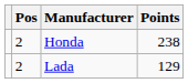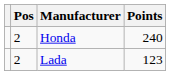 <table class="wikitable" style="font-size: 95%;">
 <tr>
 <th></th>
 <th>Pos</th>
 <th>Manufacturer</th>
 <th>Points</th>
 </tr>
 <tr>
 <td align="left"></td>
 <td>2</td>
 <td> <a href='#'>Honda</a></td>
-<td align="right">238</td>
+<td align="right">240</td>
 </tr>
 <tr>
 <td align="left"></td>
 <td>2</td>
 <td> <a href='#'>Lada</a></td>
-<td align="right">129</td>
+<td align="right">123</td>
 </tr>
 </table>
